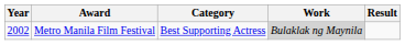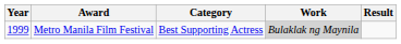 <table class="wikitable">
 <tr>
 <th>Year</th>
 <th>Award</th>
 <th>Category</th>
 <th>Work</th>
 <th>Result</th>
 </tr>
 <tr>
-<td><a href='#'>2002</a></td>
+<td><a href='#'>1999</a></td>
 <td><a href='#'>Metro Manila Film Festival</a></td>
 <td><a href='#'>Best Supporting Actress</a></td>
 <td style="background: lightgrey;"><em>Bulaklak ng Maynila</em></td>
 <td></td>
 </tr>
 </table>
